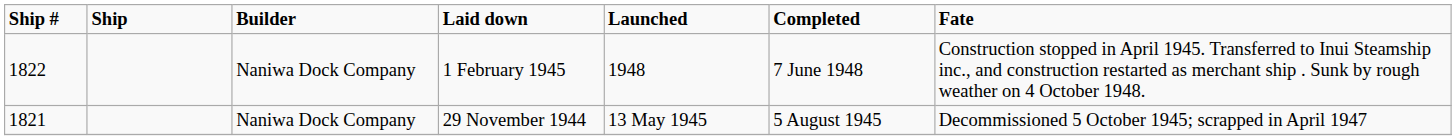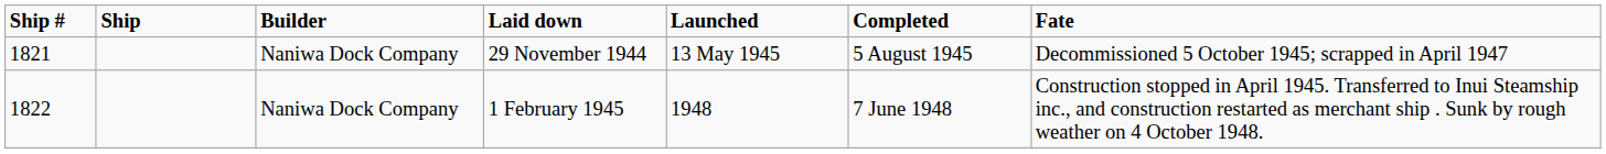 <table class="wikitable">
 <tr>
 <td width="4%"><strong>Ship #</strong></td>
 <td width="7%"><strong>Ship</strong></td>
 <td width="10%"><strong>Builder</strong></td>
 <td width="8%"><strong>Laid down</strong></td>
 <td width="8%"><strong>Launched</strong></td>
 <td width="8%"><strong>Completed</strong></td>
 <td width="25%"><strong>Fate</strong></td>
 </tr>
 <tr>
+<td>1821</td>
+<td></td>
+<td>Naniwa Dock Company</td>
+<td>29 November 1944</td>
+<td>13 May 1945</td>
+<td>5 August 1945</td>
+<td>Decommissioned  5 October 1945; scrapped in April 1947</td>
+</tr>
+<tr>
 <td>1822</td>
 <td></td>
 <td>Naniwa Dock Company</td>
 <td>1 February 1945</td>
 <td>1948</td>
 <td>7 June 1948</td>
 <td>Construction stopped in April 1945. Transferred to Inui Steamship inc., and construction restarted as merchant ship . Sunk by rough weather on 4 October 1948.</td>
 </tr>
 <tr>
-<td>1821</td>
-<td></td>
-<td>Naniwa Dock Company</td>
-<td>29 November 1944</td>
-<td>13 May 1945</td>
-<td>5 August 1945</td>
-<td>Decommissioned  5 October 1945; scrapped in April 1947</td>
-</tr>
-<tr>
 </tr>
 </table>
